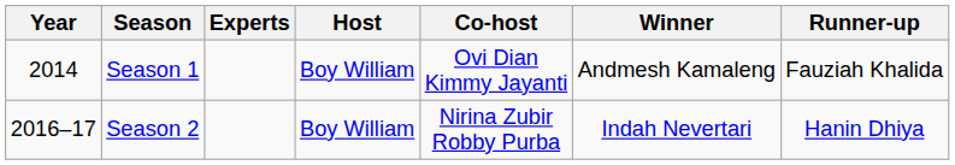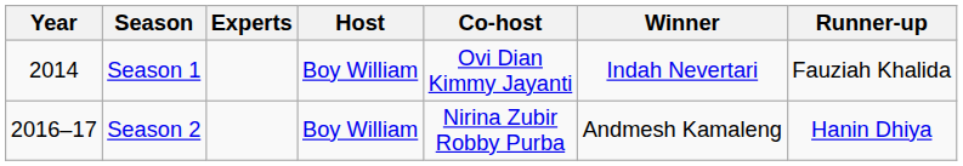 <table class="wikitable plainrowheaders" style="text-align:center">
 <tr>
 <th scope="col">Year</th>
 <th scope="col">Season</th>
 <th scope="col">Experts</th>
 <th scope="col">Host</th>
 <th scope="col">Co-host</th>
 <th scope="col">Winner</th>
 <th scope="col">Runner-up</th>
 </tr>
 <tr>
 <td scope="row">2014</td>
 <td><a href='#'>Season 1</a></td>
 <td style="text-align:left"></td>
 <td><a href='#'>Boy William</a></td>
 <td><a href='#'>Ovi Dian</a><br><a href='#'>Kimmy Jayanti</a></td>
-<td>Andmesh Kamaleng</td>
+<td><a href='#'>Indah Nevertari</a></td>
 <td>Fauziah Khalida</td>
 </tr>
 <tr>
 <td scope="row">2016–17</td>
 <td><a href='#'>Season 2</a></td>
 <td style="text-align:left"></td>
 <td><a href='#'>Boy William</a></td>
 <td><a href='#'>Nirina Zubir</a><br><a href='#'>Robby Purba</a></td>
-<td><a href='#'>Indah Nevertari</a></td>
+<td>Andmesh Kamaleng</td>
 <td><a href='#'>Hanin Dhiya</a></td>
 </tr>
 </table>
